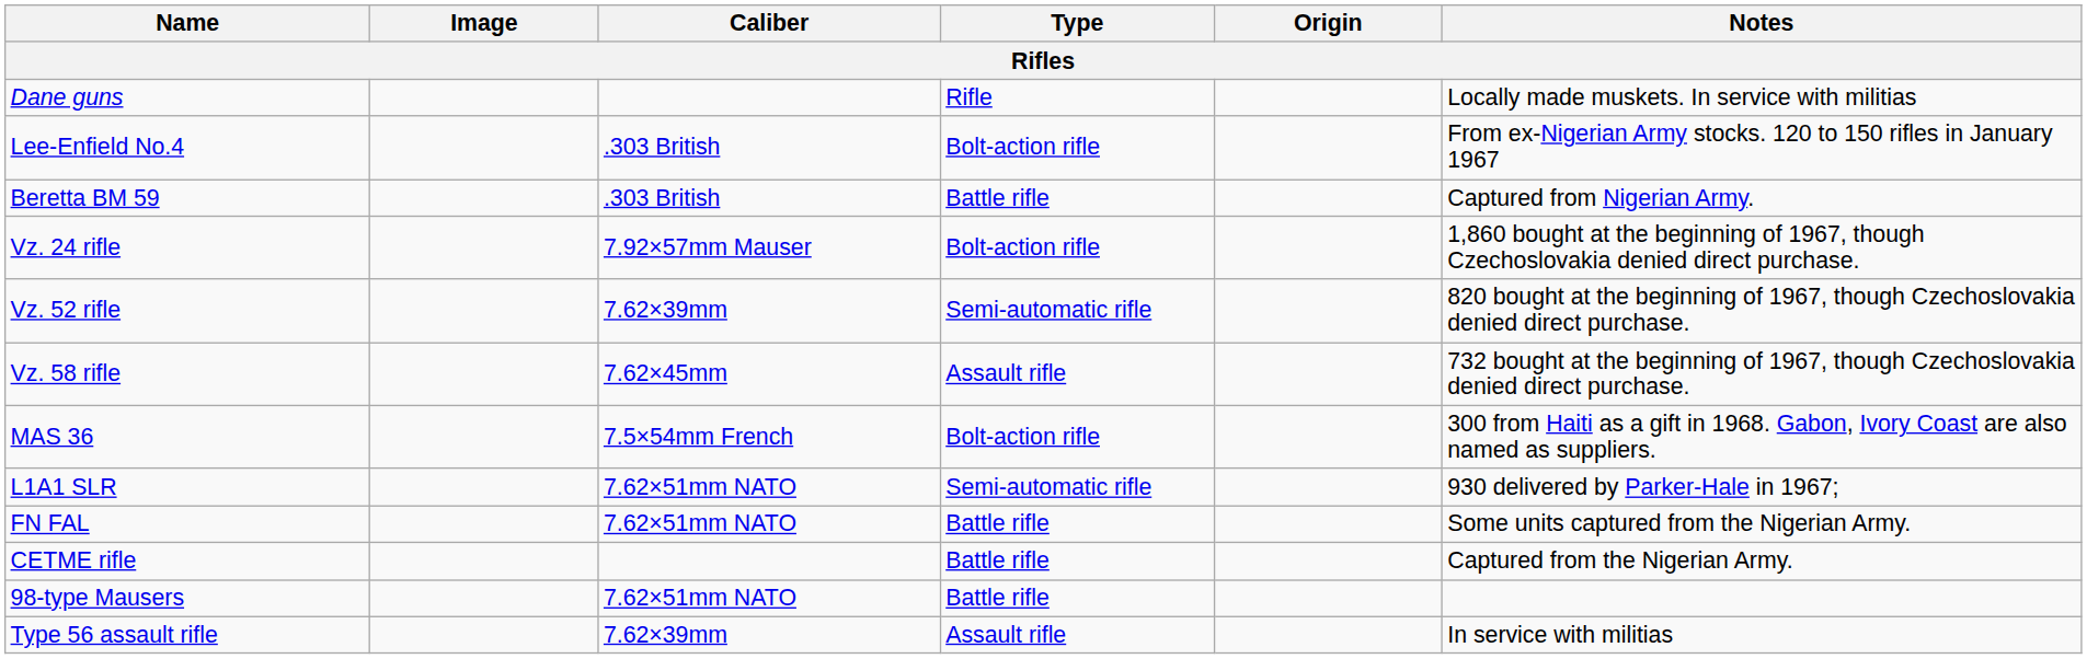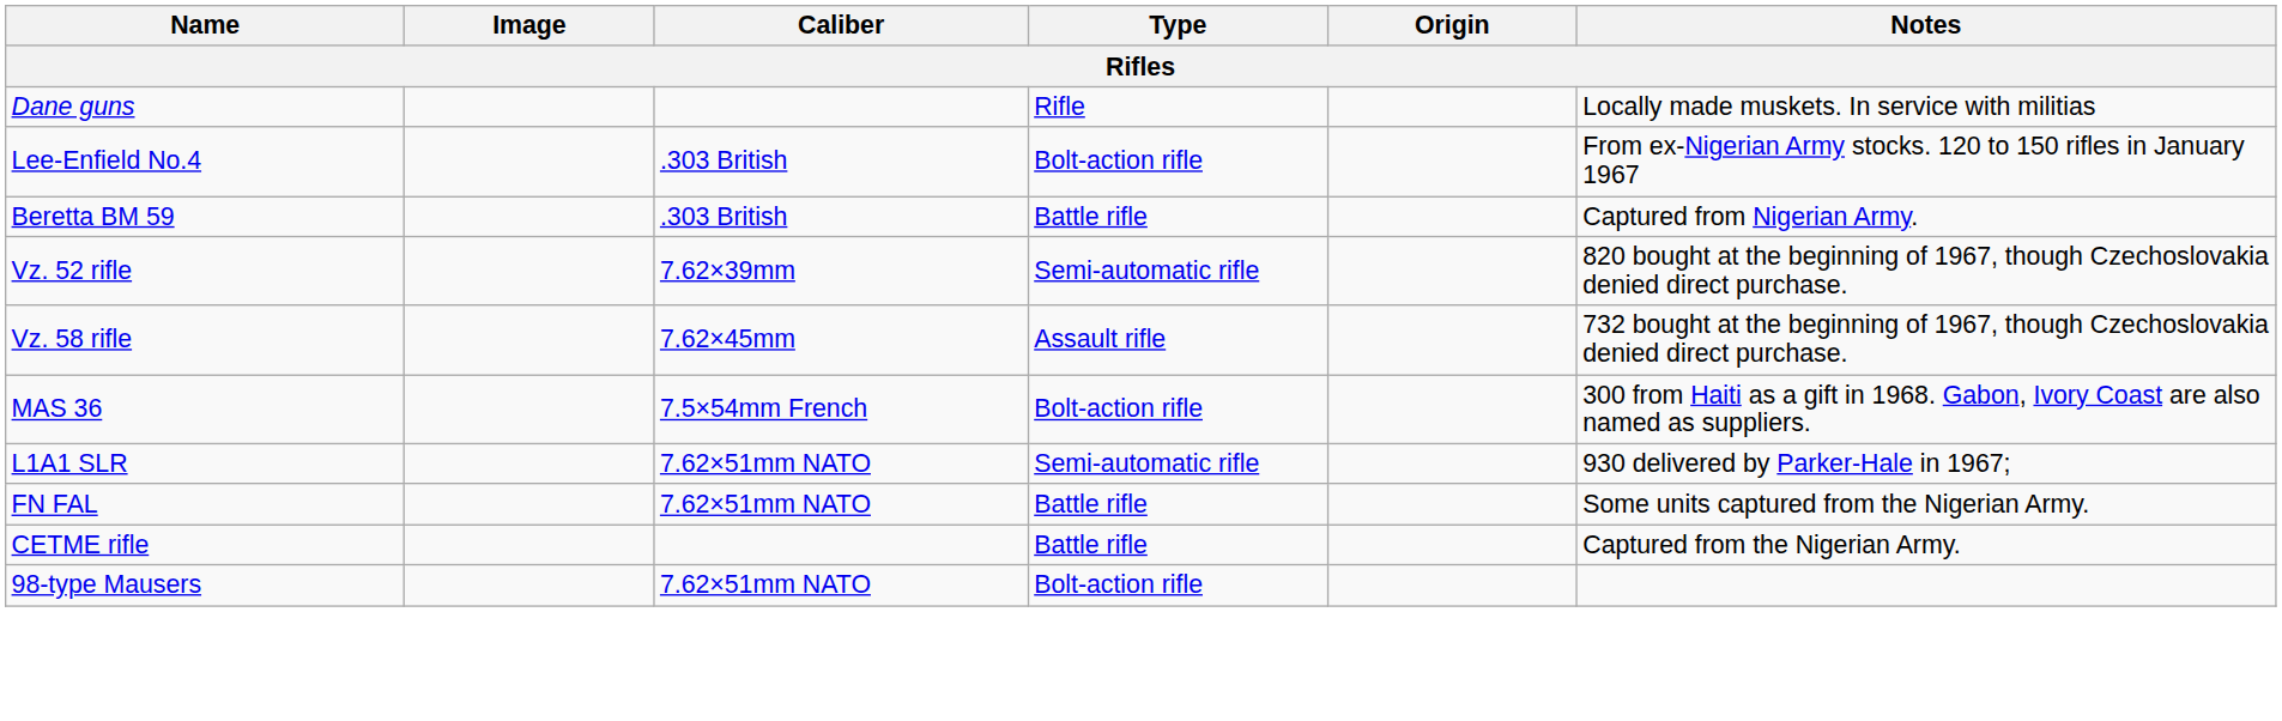 <table class="wikitable" style="width:90%;">
 <tr>
 <th width=16%>Name</th>
 <th width=10%>Image</th>
 <th width=15%>Caliber</th>
 <th width=12%>Type</th>
 <th width=10%>Origin</th>
 <th width=28%>Notes</th>
 </tr>
 <tr>
 <th colspan="6">Rifles</th>
 </tr>
 <tr>
 <td><em><a href='#'>Dane guns</a></em></td>
 <td></td>
 <td></td>
 <td><a href='#'>Rifle</a></td>
 <td></td>
 <td>Locally made muskets. In service with militias</td>
 </tr>
 <tr>
 <td><a href='#'>Lee-Enfield No.4</a></td>
 <td></td>
 <td><a href='#'>.303 British</a></td>
 <td><a href='#'>Bolt-action rifle</a></td>
 <td></td>
 <td>From ex-<a href='#'>Nigerian Army</a> stocks. 120 to 150 rifles in January 1967</td>
 </tr>
 <tr>
 <td><a href='#'>Beretta BM 59</a></td>
 <td></td>
 <td><a href='#'>.303 British</a></td>
 <td><a href='#'>Battle rifle</a></td>
 <td></td>
 <td>Captured from <a href='#'>Nigerian Army</a>. </td>
-</tr>
-<tr>
-<td><a href='#'>Vz. 24 rifle</a></td>
-<td></td>
-<td><a href='#'>7.92×57mm Mauser</a></td>
-<td><a href='#'>Bolt-action rifle</a></td>
-<td></td>
-<td>1,860 bought at the beginning of 1967, though Czechoslovakia denied direct purchase.</td>
 </tr>
 <tr>
 <td><a href='#'>Vz. 52 rifle</a></td>
 <td></td>
 <td><a href='#'>7.62×39mm</a></td>
 <td><a href='#'>Semi-automatic rifle</a></td>
 <td></td>
 <td>820 bought at the beginning of 1967, though Czechoslovakia denied direct purchase.</td>
 </tr>
 <tr>
 <td><a href='#'>Vz. 58 rifle</a></td>
 <td></td>
 <td><a href='#'>7.62×45mm</a></td>
 <td><a href='#'>Assault rifle</a></td>
 <td></td>
 <td>732 bought at the beginning of 1967, though Czechoslovakia denied direct purchase.</td>
 </tr>
 <tr>
 <td><a href='#'>MAS 36</a></td>
 <td></td>
 <td><a href='#'>7.5×54mm French</a></td>
 <td><a href='#'>Bolt-action rifle</a></td>
 <td></td>
 <td>300 from <a href='#'>Haiti</a> as a gift in 1968. <a href='#'>Gabon</a>, <a href='#'>Ivory Coast</a> are also named as suppliers.</td>
 </tr>
 <tr>
 <td><a href='#'>L1A1 SLR</a></td>
 <td></td>
 <td><a href='#'>7.62×51mm NATO</a></td>
 <td><a href='#'>Semi-automatic rifle</a></td>
 <td></td>
 <td>930 delivered by <a href='#'>Parker-Hale</a> in 1967;</td>
 </tr>
 <tr>
 <td><a href='#'>FN FAL</a></td>
 <td></td>
 <td><a href='#'>7.62×51mm NATO</a></td>
 <td><a href='#'>Battle rifle</a></td>
 <td></td>
 <td>Some units captured from the Nigerian Army.</td>
 </tr>
 <tr>
 <td><a href='#'>CETME rifle</a></td>
 <td></td>
 <td></td>
 <td><a href='#'>Battle rifle</a></td>
 <td></td>
 <td>Captured from the Nigerian Army.</td>
 </tr>
 <tr>
 <td><a href='#'>98-type Mausers</a></td>
 <td></td>
 <td><a href='#'>7.62×51mm NATO</a></td>
-<td><a href='#'>Battle rifle</a></td>
+<td><a href='#'>Bolt-action rifle</a></td>
 <td></td>
 <td></td>
 </tr>
-<tr>
-<td><a href='#'>Type 56 assault rifle</a></td>
-<td></td>
-<td><a href='#'>7.62×39mm</a></td>
-<td><a href='#'>Assault rifle</a></td>
-<td></td>
-<td>In service with militias</td>
-</tr>
 </table>
